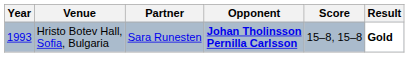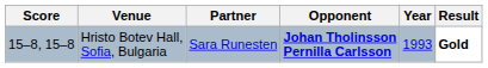 <table class="sortable wikitable" style="font-size: 90%;">
 <tr>
-<th>Year</th>
+<th>Score</th>
 <th>Venue</th>
 <th>Partner</th>
 <th>Opponent</th>
-<th>Score</th>
+<th>Year</th>
 <th>Result</th>
 </tr>
 <tr style="background:#AABBCC">
-<td align="center"><a href='#'>1993</a></td>
+<td align="left">15–8, 15–8</td>
 <td align="left">Hristo Botev Hall,<br><a href='#'>Sofia</a>, Bulgaria</td>
 <td align="left"> <a href='#'>Sara Runesten</a></td>
 <td align="left"><strong> <a href='#'>Johan Tholinsson</a><br> <a href='#'>Pernilla Carlsson</a></strong></td>
-<td align="left">15–8, 15–8</td>
+<td align="center"><a href='#'>1993</a></td>
 <td style="text-align:left; background:white"> <strong>Gold</strong></td>
 </tr>
 </table>
